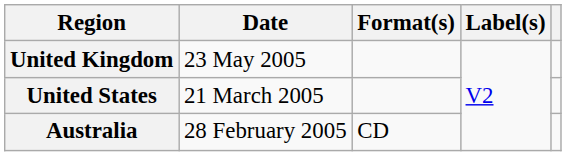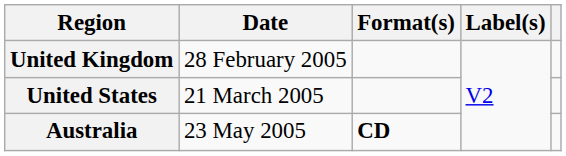 <table class="wikitable plainrowheaders">
 <tr>
 <th scope="col">Region</th>
 <th scope="col">Date</th>
 <th scope="col">Format(s)</th>
 <th scope="col">Label(s)</th>
 <th scope="col"></th>
 </tr>
 <tr>
 <th scope="row">United Kingdom</th>
-<td>23 May 2005</td>
+<td>28 February 2005</td>
 <td></td>
 <td rowspan="3"><a href='#'>V2</a></td>
 <td align="center"></td>
 </tr>
 <tr>
 <th scope="row">United States</th>
 <td>21 March 2005</td>
 <td></td>
 <td align="center"></td>
 </tr>
 <tr>
 <th scope="row">Australia</th>
-<td>28 February 2005</td>
-<td>CD</td>
+<td>23 May 2005</td>
+<td><strong>CD</strong></td>
 <td align="center"></td>
 </tr>
 </table>
